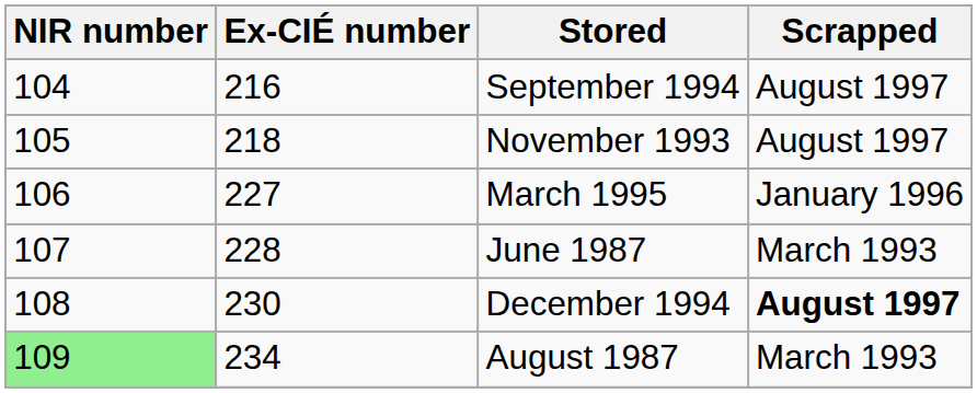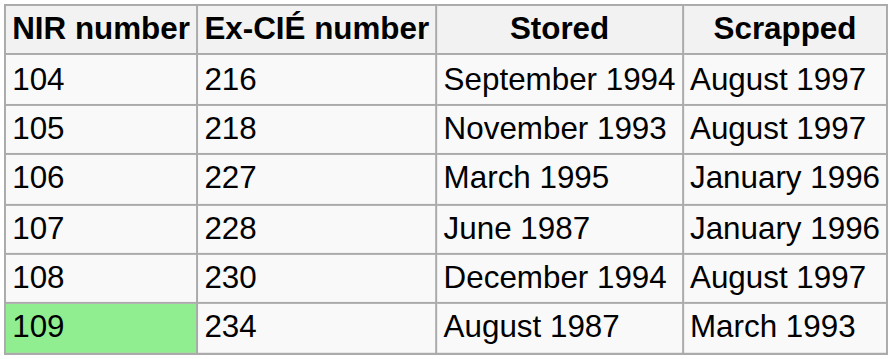 <table class="wikitable">
 <tr>
 <th>NIR number</th>
 <th>Ex-CIÉ number</th>
 <th>Stored</th>
 <th>Scrapped</th>
 </tr>
 <tr>
 <td>104</td>
 <td>216</td>
 <td>September 1994</td>
 <td>August 1997</td>
 </tr>
 <tr>
 <td>105</td>
 <td>218</td>
 <td>November 1993</td>
 <td>August 1997</td>
 </tr>
 <tr>
 <td>106</td>
 <td>227</td>
 <td>March 1995</td>
 <td>January 1996</td>
 </tr>
 <tr>
 <td>107</td>
 <td>228</td>
 <td>June 1987</td>
-<td>March 1993</td>
+<td>January 1996</td>
 </tr>
 <tr>
 <td>108</td>
 <td>230</td>
 <td>December 1994</td>
-<td><strong>August 1997</strong></td>
+<td>August 1997</td>
 </tr>
 <tr>
 <td style="background: lightgreen;">109</td>
 <td>234</td>
 <td>August 1987</td>
 <td>March 1993</td>
 </tr>
 <tr>
 </tr>
 </table>
